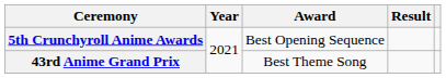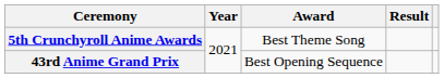 <table class="wikitable sortable plainrowheaders" style=text-align:center>
 <tr>
 <th scope="col">Ceremony</th>
 <th scope="col">Year</th>
 <th scope="col">Award</th>
 <th scope="col">Result</th>
 <th scope="col" class="unsortable"></th>
 </tr>
 <tr>
 <th scope="row" style="text-align:center"><a href='#'>5th Crunchyroll Anime Awards</a></th>
 <td rowspan="2">2021</td>
-<td>Best Opening Sequence</td>
+<td>Best Theme Song</td>
 <td></td>
 <td align="center"></td>
 </tr>
 <tr>
 <th scope="row" style="text-align:center">43rd <a href='#'>Anime Grand Prix</a></th>
-<td>Best Theme Song</td>
+<td>Best Opening Sequence</td>
 <td></td>
 <td align="center"></td>
 </tr>
 </table>
